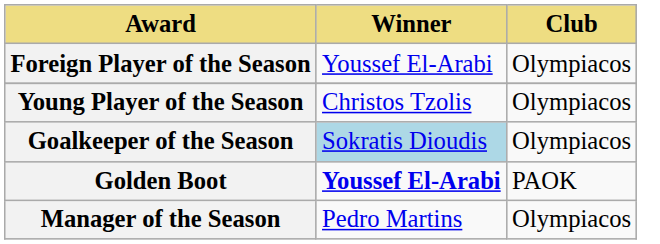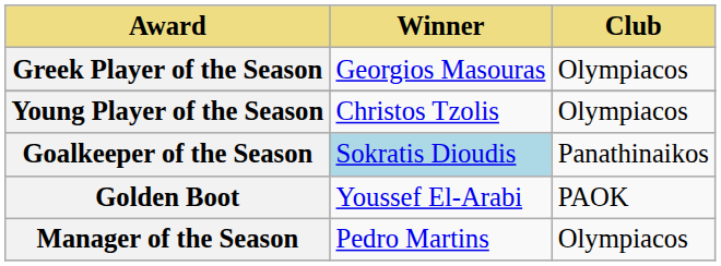 <table class="wikitable">
 <tr>
 <th style="background-color: #eedd82">Award</th>
 <th style="background-color: #eedd82">Winner</th>
 <th style="background-color: #eedd82">Club</th>
 </tr>
 <tr>
-<th>Foreign Player of the Season</th>
-<td> <a href='#'>Youssef El-Arabi</a></td>
+<th>Greek Player of the Season</th>
+<td> <a href='#'>Georgios Masouras</a></td>
 <td>Olympiacos</td>
 </tr>
 <tr>
 </tr>
 <tr>
 <th>Young Player of the Season</th>
 <td> <a href='#'>Christos Tzolis</a></td>
 <td>Olympiacos</td>
 </tr>
 <tr>
 <th>Goalkeeper of the Season</th>
 <td style="background: lightblue;"> <a href='#'>Sokratis Dioudis</a></td>
-<td>Olympiacos</td>
+<td>Panathinaikos</td>
 </tr>
 <tr>
 <th>Golden Boot</th>
-<td><strong> <a href='#'>Youssef El-Arabi</a></strong></td>
+<td> <a href='#'>Youssef El-Arabi</a></td>
 <td>PAOK</td>
 </tr>
 <tr>
 <th>Manager of the Season</th>
 <td> <a href='#'>Pedro Martins</a></td>
 <td>Olympiacos</td>
 </tr>
 </table>
